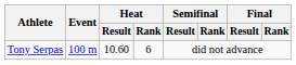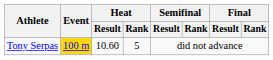 <table class="wikitable" style="font-size:90%">
 <tr>
 <th rowspan="2">Athlete</th>
 <th rowspan="2">Event</th>
 <th colspan="2">Heat</th>
 <th colspan="2">Semifinal</th>
 <th colspan="2">Final</th>
 </tr>
 <tr style="font-size:95%">
 <th>Result</th>
 <th>Rank</th>
 <th>Result</th>
 <th>Rank</th>
 <th>Result</th>
 <th>Rank</th>
 </tr>
 <tr align=center>
 <td align=left><a href='#'>Tony Serpas</a></td>
-<td align=left><a href='#'>100 m</a></td>
+<td align=left style="background: gold;"><a href='#'>100 m</a></td>
 <td>10.60</td>
-<td>6</td>
+<td>5</td>
 <td colspan="4">did not advance</td>
 </tr>
 </table>
